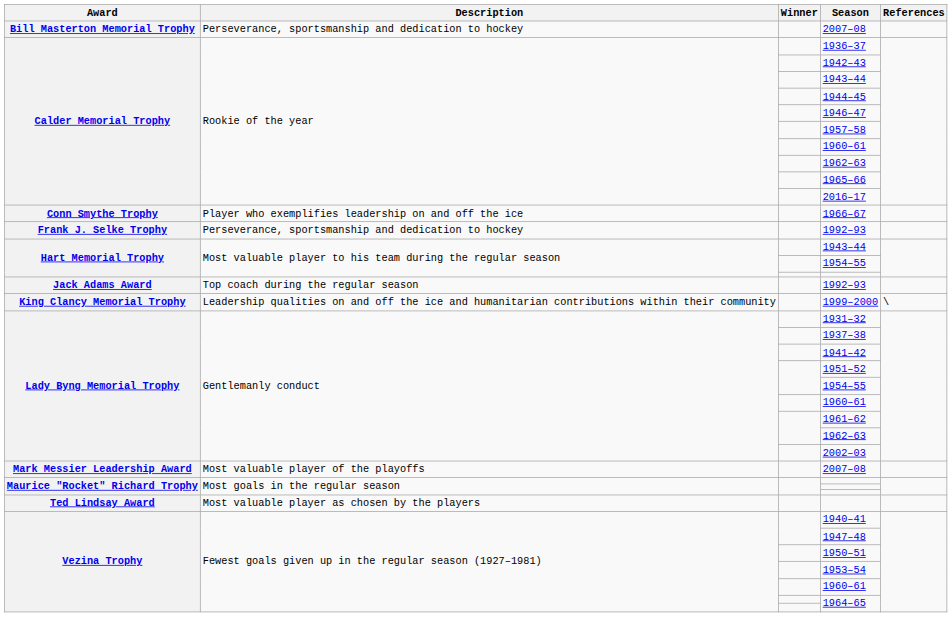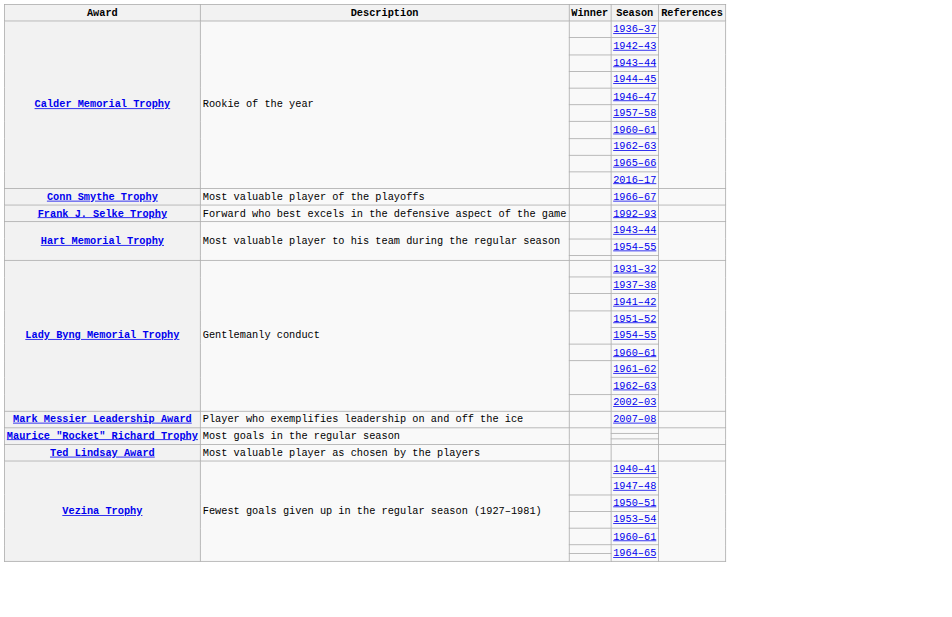 <table class="wikitable sortable">
 <tr>
 <th scope="col">Award</th>
 <th scope="col" class="unsortable">Description</th>
 <th scope="col">Winner</th>
 <th scope="col">Season</th>
 <th scope="col" class="unsortable">References</th>
-</tr>
-<tr>
-<th scope="row"><a href='#'>Bill Masterton Memorial Trophy</a></th>
-<td>Perseverance, sportsmanship and dedication to hockey</td>
-<td></td>
-<td><a href='#'>2007–08</a></td>
-<td></td>
 </tr>
 <tr>
 <th scope="row" rowspan="10"><a href='#'>Calder Memorial Trophy</a></th>
 <td rowspan="10">Rookie of the year</td>
 <td></td>
 <td><a href='#'>1936–37</a></td>
 <td rowspan="10"></td>
 </tr>
 <tr>
 <td></td>
 <td><a href='#'>1942–43</a></td>
 </tr>
 <tr>
 <td></td>
 <td><a href='#'>1943–44</a></td>
 </tr>
 <tr>
 <td></td>
 <td><a href='#'>1944–45</a></td>
 </tr>
 <tr>
 <td></td>
 <td><a href='#'>1946–47</a></td>
 </tr>
 <tr>
 <td></td>
 <td><a href='#'>1957–58</a></td>
 </tr>
 <tr>
 <td></td>
 <td><a href='#'>1960–61</a></td>
 </tr>
 <tr>
 <td></td>
 <td><a href='#'>1962–63</a></td>
 </tr>
 <tr>
 <td></td>
 <td><a href='#'>1965–66</a></td>
 </tr>
 <tr>
 <td></td>
 <td><a href='#'>2016–17</a></td>
 </tr>
 <tr>
 <th scope="row"><a href='#'>Conn Smythe Trophy</a></th>
-<td>Player who exemplifies leadership on and off the ice</td>
+<td>Most valuable player of the playoffs</td>
 <td></td>
 <td><a href='#'>1966–67</a></td>
 <td></td>
 </tr>
 <tr>
 <th scope="row"><a href='#'>Frank J. Selke Trophy</a></th>
-<td>Perseverance, sportsmanship and dedication to hockey</td>
+<td>Forward who best excels in the defensive aspect of the game</td>
 <td></td>
 <td><a href='#'>1992–93</a></td>
 <td></td>
 </tr>
 <tr>
 <th scope="row" rowspan="3"><a href='#'>Hart Memorial Trophy</a></th>
 <td rowspan="3">Most valuable player to his team during the regular season</td>
 <td></td>
 <td><a href='#'>1943–44</a></td>
 <td rowspan="3"></td>
 </tr>
 <tr>
 <td></td>
 <td><a href='#'>1954–55</a></td>
 </tr>
 <tr>
 <td></td>
 <td></td>
-</tr>
-<tr>
-<th scope="row"><a href='#'>Jack Adams Award</a></th>
-<td>Top coach during the regular season</td>
-<td></td>
-<td><a href='#'>1992–93</a></td>
-<td></td>
-</tr>
-<tr>
-<th scope="row"><a href='#'>King Clancy Memorial Trophy</a></th>
-<td>Leadership qualities on and off the ice and humanitarian contributions within their community</td>
-<td></td>
-<td><a href='#'>1999–2000</a></td>
-<td>\</td>
 </tr>
 <tr>
 <th scope="row" rowspan="9"><a href='#'>Lady Byng Memorial Trophy</a></th>
 <td rowspan="9">Gentlemanly conduct</td>
 <td></td>
 <td><a href='#'>1931–32</a></td>
 <td rowspan="9"></td>
 </tr>
 <tr>
 <td></td>
 <td><a href='#'>1937–38</a></td>
 </tr>
 <tr>
 <td></td>
 <td><a href='#'>1941–42</a></td>
 </tr>
 <tr>
 <td rowspan="2"></td>
 <td><a href='#'>1951–52</a></td>
 </tr>
 <tr>
 <td><a href='#'>1954–55</a></td>
 </tr>
 <tr>
 <td></td>
 <td><a href='#'>1960–61</a></td>
 </tr>
 <tr>
 <td rowspan="2"></td>
 <td><a href='#'>1961–62</a></td>
 </tr>
 <tr>
 <td><a href='#'>1962–63</a></td>
 </tr>
 <tr>
 <td></td>
 <td><a href='#'>2002–03</a></td>
 </tr>
 <tr>
 <th scope="row"><a href='#'>Mark Messier Leadership Award</a></th>
-<td>Most valuable player of the playoffs</td>
+<td>Player who exemplifies leadership on and off the ice</td>
 <td></td>
 <td><a href='#'>2007–08</a></td>
 <td></td>
 </tr>
 <tr>
 <th scope="row" rowspan="3"><a href='#'>Maurice "Rocket" Richard Trophy</a></th>
 <td rowspan="3">Most goals in the regular season</td>
 <td rowspan="3"></td>
 <td></td>
 <td rowspan="3"></td>
 </tr>
 <tr>
 <td></td>
 </tr>
 <tr>
 <td></td>
 </tr>
 <tr>
 <th scope="row"><a href='#'>Ted Lindsay Award</a></th>
 <td>Most valuable player as chosen by the players</td>
 <td></td>
 <td></td>
 <td></td>
 </tr>
 <tr>
 <th scope="row" rowspan="7"><a href='#'>Vezina Trophy</a></th>
 <td rowspan="7">Fewest goals given up in the regular season (1927–1981)</td>
 <td rowspan="2"></td>
 <td><a href='#'>1940–41</a></td>
 <td rowspan="7"></td>
 </tr>
 <tr>
 <td><a href='#'>1947–48</a></td>
 </tr>
 <tr>
 <td></td>
 <td><a href='#'>1950–51</a></td>
 </tr>
 <tr>
 <td></td>
 <td><a href='#'>1953–54</a></td>
 </tr>
 <tr>
 <td></td>
 <td><a href='#'>1960–61</a></td>
 </tr>
 <tr>
 <td></td>
 <td rowspan="2"><a href='#'>1964–65</a></td>
 </tr>
 <tr>
 <td></td>
 </tr>
 </table>
